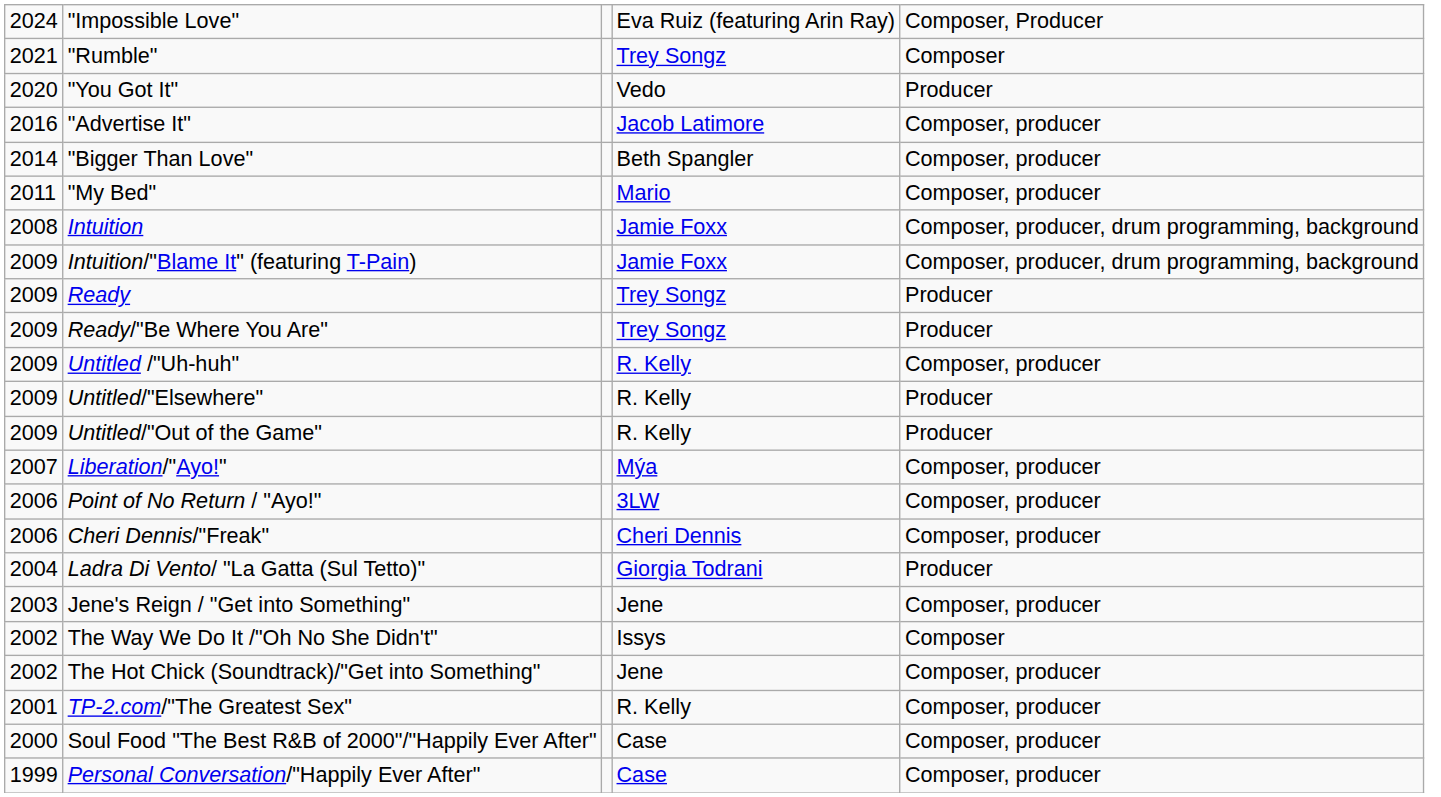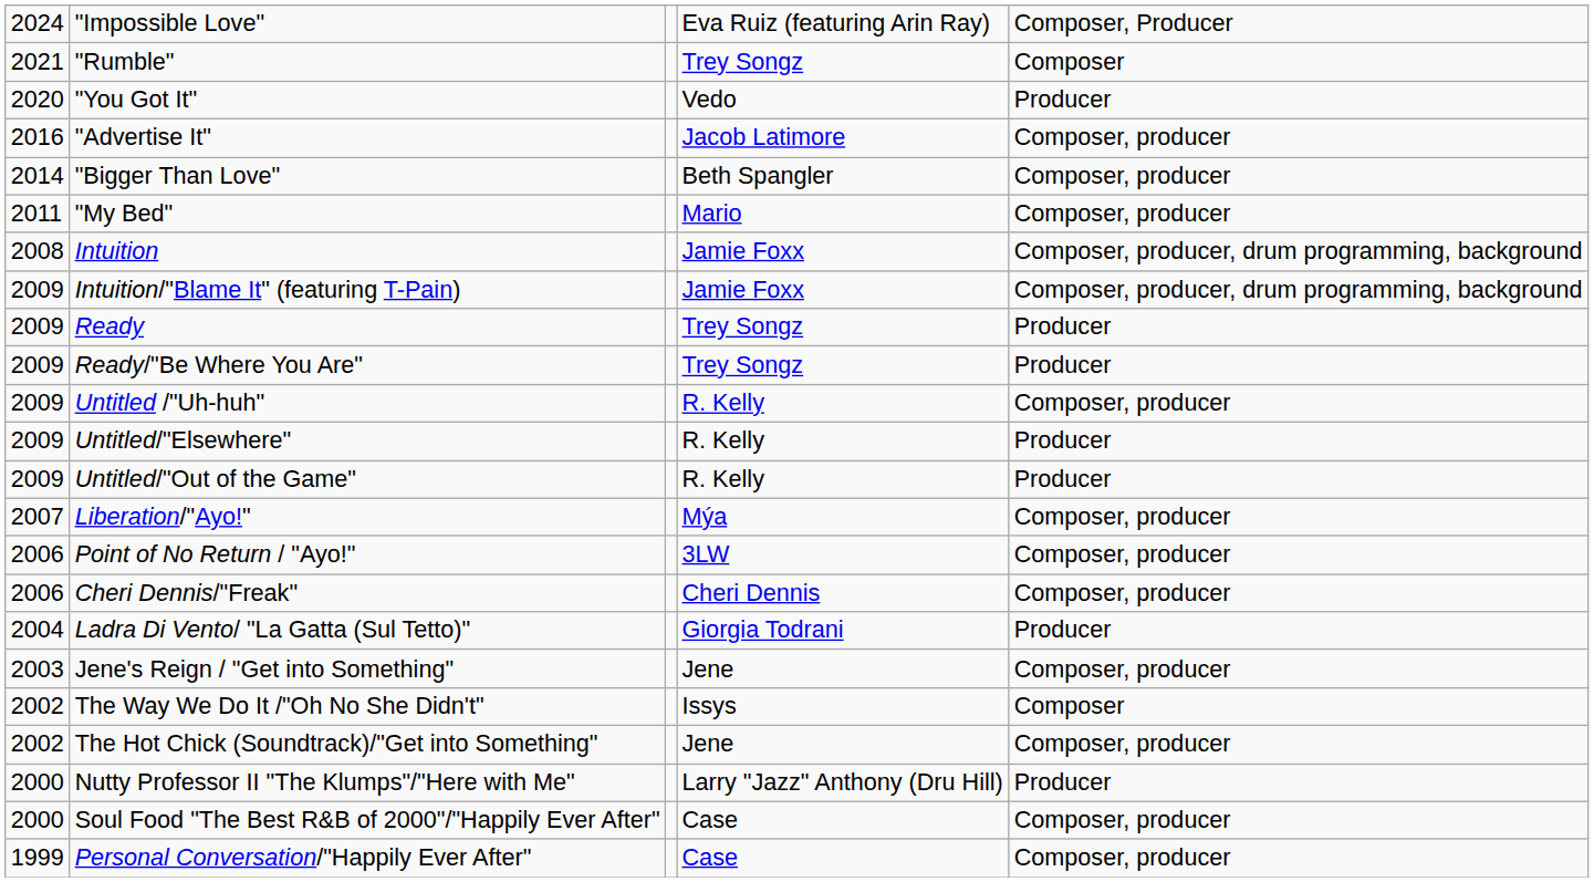 <table class="wikitable">
 <tr>
 <td>2024</td>
 <td>"Impossible Love"</td>
 <td></td>
 <td>Eva Ruiz (featuring Arin Ray)</td>
 <td>Composer, Producer</td>
 </tr>
 <tr>
 <td>2021</td>
 <td>"Rumble"</td>
 <td></td>
 <td><a href='#'>Trey Songz</a></td>
 <td>Composer</td>
 </tr>
 <tr>
 <td>2020</td>
 <td>"You Got It"</td>
 <td></td>
 <td>Vedo</td>
 <td>Producer</td>
 </tr>
 <tr>
 <td>2016</td>
 <td>"Advertise It"</td>
 <td></td>
 <td><a href='#'>Jacob Latimore</a></td>
 <td>Composer, producer</td>
 </tr>
 <tr>
 <td>2014</td>
 <td>"Bigger Than Love"</td>
 <td></td>
 <td>Beth Spangler</td>
 <td>Composer, producer</td>
 </tr>
 <tr>
 <td>2011</td>
 <td>"My Bed"</td>
 <td></td>
 <td><a href='#'>Mario</a></td>
 <td>Composer, producer</td>
 </tr>
 <tr>
 <td>2008</td>
 <td><em><a href='#'>Intuition</a></em></td>
 <td></td>
 <td><a href='#'>Jamie Foxx</a></td>
 <td>Composer, producer, drum programming, background </td>
 </tr>
 <tr>
 <td>2009</td>
 <td><em>Intuition</em>/"<a href='#'>Blame It</a>" (featuring <a href='#'>T-Pain</a>)</td>
 <td></td>
 <td><a href='#'>Jamie Foxx</a></td>
 <td>Composer, producer, drum programming, background </td>
 </tr>
 <tr>
 <td>2009</td>
 <td><em><a href='#'>Ready</a></em></td>
 <td></td>
 <td><a href='#'>Trey Songz</a></td>
 <td>Producer</td>
 </tr>
 <tr>
 <td>2009</td>
 <td><em>Ready</em>/"Be Where You Are"</td>
 <td></td>
 <td><a href='#'>Trey Songz</a></td>
 <td>Producer</td>
 </tr>
 <tr>
 <td>2009</td>
 <td><em><a href='#'>Untitled</a></em> /"Uh-huh"</td>
 <td></td>
 <td><a href='#'>R. Kelly</a></td>
 <td>Composer, producer</td>
 </tr>
 <tr>
 <td>2009</td>
 <td><em>Untitled</em>/"Elsewhere"</td>
 <td></td>
 <td>R. Kelly</td>
 <td>Producer</td>
 </tr>
 <tr>
 <td>2009</td>
 <td><em>Untitled</em>/"Out of the Game"</td>
 <td></td>
 <td>R. Kelly</td>
 <td>Producer</td>
 </tr>
 <tr>
 <td>2007</td>
 <td><em><a href='#'>Liberation</a></em>/"<a href='#'>Ayo!</a>"</td>
 <td></td>
 <td><a href='#'>Mýa</a></td>
 <td>Composer, producer</td>
 </tr>
 <tr>
 <td>2006</td>
 <td><em>Point of No Return</em> / "Ayo!"</td>
 <td></td>
 <td><a href='#'>3LW</a></td>
 <td>Composer, producer</td>
 </tr>
 <tr>
 <td>2006</td>
 <td><em>Cheri Dennis</em>/"Freak"</td>
 <td></td>
 <td><a href='#'>Cheri Dennis</a></td>
 <td>Composer, producer</td>
 </tr>
 <tr>
 <td>2004</td>
 <td><em>Ladra Di Vento</em>/ "La Gatta (Sul Tetto)"</td>
 <td></td>
 <td><a href='#'>Giorgia Todrani</a></td>
 <td>Producer</td>
 </tr>
 <tr>
 <td>2003</td>
 <td>Jene's Reign / "Get into Something"</td>
 <td></td>
 <td>Jene</td>
 <td>Composer, producer</td>
 </tr>
 <tr>
 <td>2002</td>
 <td>The Way We Do It /"Oh No She Didn't"</td>
 <td></td>
 <td>Issys</td>
 <td>Composer</td>
 </tr>
 <tr>
 <td>2002</td>
 <td>The Hot Chick (Soundtrack)/"Get into Something"</td>
 <td></td>
 <td>Jene</td>
 <td>Composer, producer</td>
 </tr>
 <tr>
-<td>2001</td>
-<td><em><a href='#'>TP-2.com</a></em>/"The Greatest Sex"</td>
+<td>2000</td>
+<td>Nutty Professor II "The Klumps"/"Here with Me"</td>
 <td></td>
-<td>R. Kelly</td>
-<td>Composer, producer</td>
+<td>Larry "Jazz" Anthony (Dru Hill)</td>
+<td>Producer</td>
 </tr>
 <tr>
 <td>2000</td>
 <td>Soul Food "The Best R&B of 2000"/"Happily Ever After"</td>
 <td></td>
 <td>Case</td>
 <td>Composer, producer</td>
 </tr>
 <tr>
 <td>1999</td>
 <td><em><a href='#'>Personal Conversation</a></em>/"Happily Ever After"</td>
 <td></td>
 <td><a href='#'>Case</a></td>
 <td>Composer, producer</td>
 </tr>
 </table>
